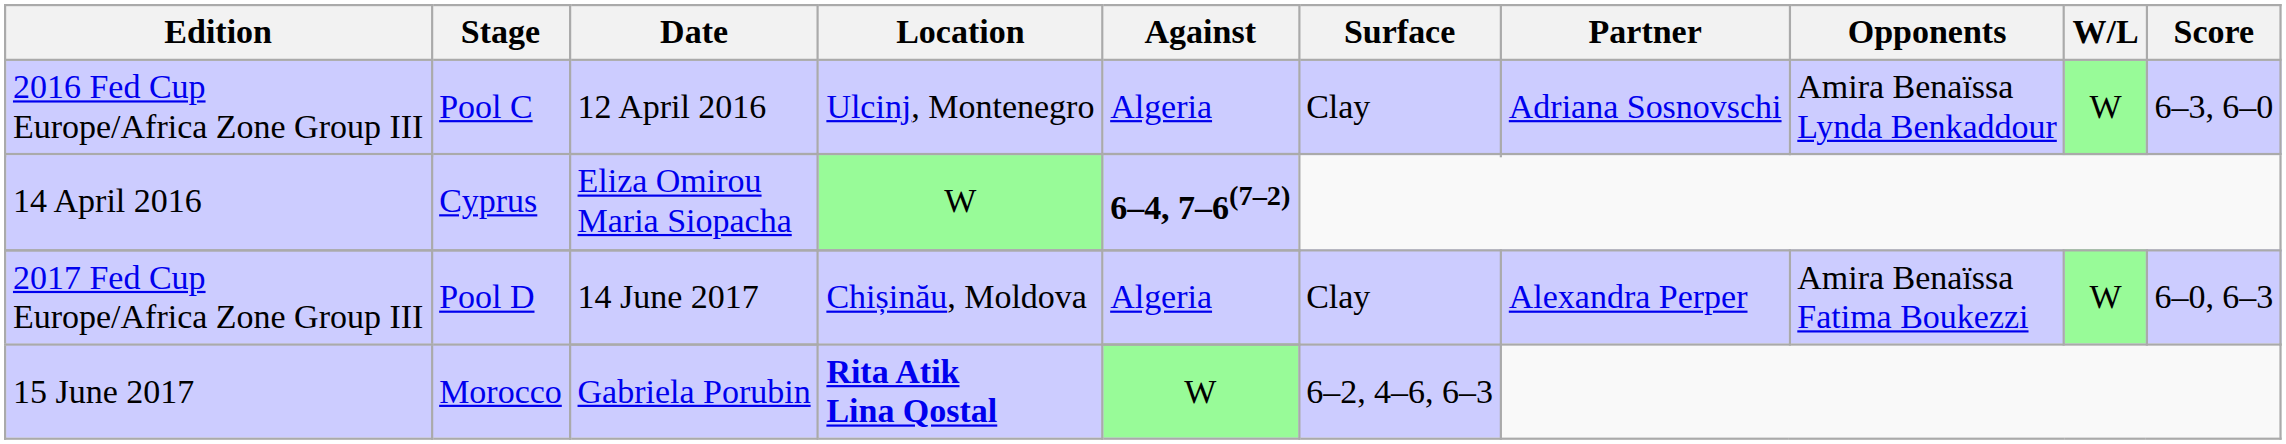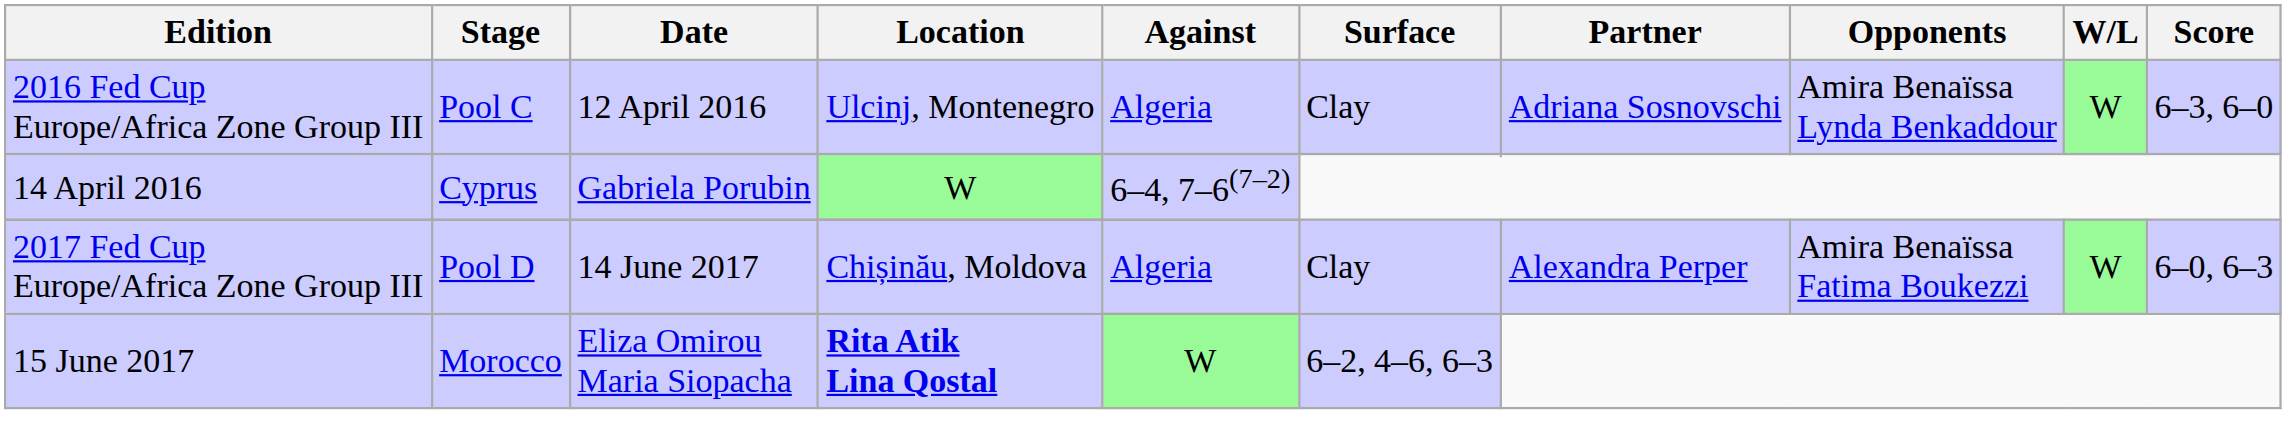 <table class=wikitable style=font-size:97%>
 <tr>
 <th>Edition</th>
 <th>Stage</th>
 <th>Date</th>
 <th>Location</th>
 <th>Against</th>
 <th>Surface</th>
 <th>Partner</th>
 <th>Opponents</th>
 <th>W/L</th>
 <th>Score</th>
 </tr>
 <tr style="background:#CCCCFF;">
 <td rowspan=2><a href='#'>2016 Fed Cup</a> <br> Europe/Africa Zone Group III</td>
 <td rowspan=2><a href='#'>Pool C</a></td>
 <td>12 April 2016</td>
 <td rowspan=2><a href='#'>Ulcinj</a>, Montenegro</td>
 <td> <a href='#'>Algeria</a></td>
 <td rowspan=2>Clay</td>
 <td rowspan=2><a href='#'>Adriana Sosnovschi</a></td>
 <td>Amira Benaïssa <br> <a href='#'>Lynda Benkaddour</a></td>
 <td style="text-align:center; background:#98fb98;">W</td>
 <td>6–3, 6–0</td>
 </tr>
 <tr>
 </tr>
 <tr style="background:#CCCCFF;">
 <td>14 April 2016</td>
 <td> <a href='#'>Cyprus</a></td>
-<td><a href='#'>Eliza Omirou</a> <br> <a href='#'>Maria Siopacha</a></td>
+<td><a href='#'>Gabriela Porubin</a></td>
 <td style="text-align:center; background:#98fb98;">W</td>
-<td><strong>6–4, 7–6<sup>(7–2)</sup></strong></td>
+<td>6–4, 7–6<sup>(7–2)</sup></td>
 </tr>
 <tr>
 </tr>
 <tr style="background:#CCCCFF;">
 <td rowspan=2><a href='#'>2017 Fed Cup</a> <br> Europe/Africa Zone Group III</td>
 <td rowspan=2><a href='#'>Pool D</a></td>
 <td>14 June 2017</td>
 <td rowspan=2><a href='#'>Chișinău</a>, Moldova</td>
 <td> <a href='#'>Algeria</a></td>
 <td rowspan=2>Clay</td>
 <td><a href='#'>Alexandra Perper</a></td>
 <td>Amira Benaïssa <br> <a href='#'>Fatima Boukezzi</a></td>
 <td style="text-align:center; background:#98fb98;">W</td>
 <td>6–0, 6–3</td>
 </tr>
 <tr>
 </tr>
 <tr style="background:#CCCCFF;">
 <td>15 June 2017</td>
 <td> <a href='#'>Morocco</a></td>
-<td><a href='#'>Gabriela Porubin</a></td>
+<td><a href='#'>Eliza Omirou</a> <br> <a href='#'>Maria Siopacha</a></td>
 <td><strong><a href='#'>Rita Atik</a> <br> <a href='#'>Lina Qostal</a></strong></td>
 <td style="text-align:center; background:#98fb98;">W</td>
 <td>6–2, 4–6, 6–3</td>
 </tr>
 </table>
